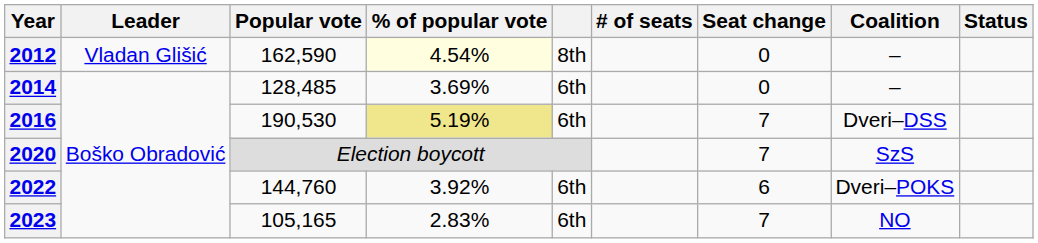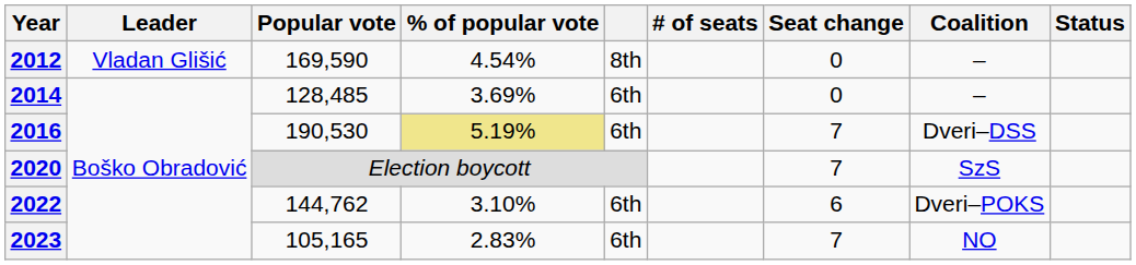 <table class="wikitable" style="text-align:center">
 <tr>
 <th>Year</th>
 <th>Leader</th>
 <th>Popular vote</th>
 <th>% of popular vote</th>
 <th></th>
 <th># of seats</th>
 <th>Seat change</th>
 <th>Coalition</th>
 <th>Status</th>
 </tr>
 <tr>
 <th><a href='#'>2012</a></th>
 <td><a href='#'>Vladan Glišić</a></td>
-<td>162,590</td>
-<td style="background: lightyellow;">4.54%</td>
+<td>169,590</td>
+<td>4.54%</td>
 <td> 8th</td>
 <td></td>
 <td> 0</td>
 <td>–</td>
 <td></td>
 </tr>
 <tr>
 <th><a href='#'>2014</a></th>
 <td rowspan="5"><a href='#'>Boško Obradović</a></td>
 <td>128,485</td>
 <td>3.69%</td>
 <td> 6th</td>
 <td></td>
 <td> 0</td>
 <td>–</td>
 <td></td>
 </tr>
 <tr>
 <th><a href='#'>2016</a></th>
 <td>190,530</td>
 <td style="background: khaki;">5.19%</td>
 <td> 6th</td>
 <td></td>
 <td> 7</td>
 <td>Dveri–<a href='#'>DSS</a></td>
 <td></td>
 </tr>
 <tr>
 <th><a href='#'>2020</a></th>
 <td colspan="3" style="background:#ddd"><em>Election boycott</em></td>
 <td></td>
 <td> 7</td>
 <td><a href='#'>SzS</a></td>
 <td></td>
 </tr>
 <tr>
 <th><a href='#'>2022</a></th>
-<td>144,760</td>
-<td>3.92%</td>
+<td>144,762</td>
+<td>3.10%</td>
 <td> 6th</td>
 <td></td>
 <td> 6</td>
 <td>Dveri–<a href='#'>POKS</a></td>
 <td></td>
 </tr>
 <tr>
 <th><a href='#'>2023</a></th>
 <td>105,165</td>
 <td>2.83%</td>
 <td> 6th</td>
 <td></td>
 <td> 7</td>
 <td><a href='#'>NO</a></td>
 <td></td>
 </tr>
 </table>
